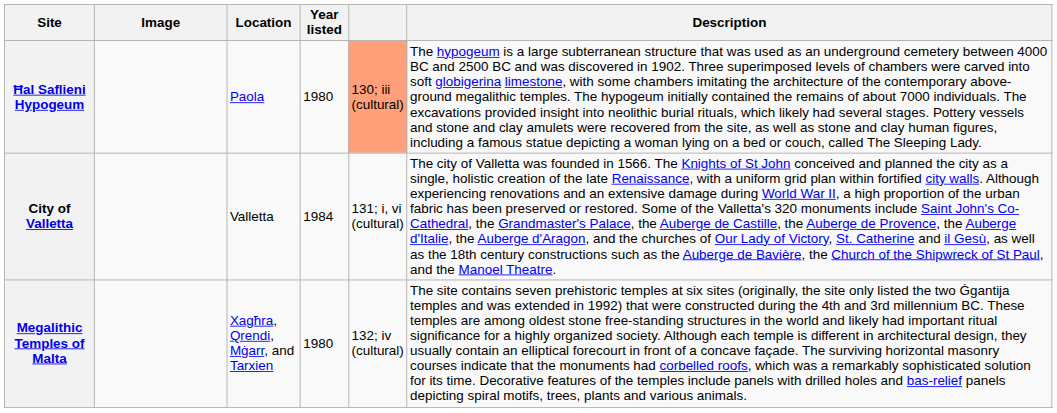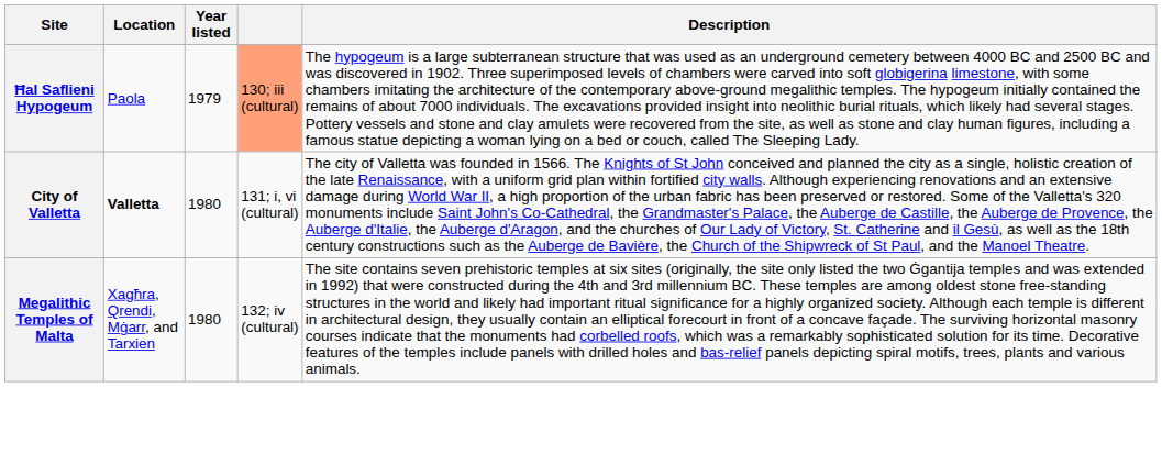 <table class="wikitable sortable plainrowheaders">
 <tr>
 <th style="width:100px;" scope="col">Site</th>
-<th class="unsortable" style="width:150px;" scope="col">Image</th>
 <th style="width:80px;" scope="col">Location</th>
 <th style="width:50px;" scope="col">Year listed</th>
 <th style="width:60px;" scope="col"></th>
 <th scope="col" class="unsortable">Description</th>
 </tr>
 <tr>
 <th scope="row"><a href='#'>Ħal Saflieni Hypogeum</a></th>
-<td></td>
 <td><a href='#'>Paola</a></td>
-<td>1980</td>
+<td>1979</td>
 <td style="background: lightsalmon;">130; iii (cultural)</td>
 <td>The <a href='#'>hypogeum</a> is a large subterranean structure that was used as an underground cemetery between 4000 BC and 2500 BC and was discovered in 1902. Three superimposed levels of chambers were carved into soft <a href='#'>globigerina</a> <a href='#'>limestone</a>, with some chambers imitating the architecture of the contemporary above-ground megalithic temples. The hypogeum initially contained the remains of about 7000 individuals. The excavations provided insight into neolithic burial rituals, which likely had several stages. Pottery vessels and stone and clay amulets were recovered from the site, as well as stone and clay human figures, including a famous statue depicting a woman lying on a bed or couch, called The Sleeping Lady.</td>
 </tr>
 <tr>
 <th scope="row">City of <a href='#'>Valletta</a></th>
-<td></td>
-<td>Valletta</td>
-<td>1984</td>
+<td><strong>Valletta</strong></td>
+<td>1980</td>
 <td>131; i, vi (cultural)</td>
 <td>The city of Valletta was founded in 1566. The <a href='#'>Knights of St John</a> conceived and planned the city as a single, holistic creation of the late <a href='#'>Renaissance</a>, with a uniform grid plan within fortified <a href='#'>city walls</a>. Although experiencing renovations and an extensive damage during <a href='#'>World War II</a>, a high proportion of the urban fabric has been preserved or restored. Some of the Valletta's 320 monuments include <a href='#'>Saint John's Co-Cathedral</a>, the <a href='#'>Grandmaster's Palace</a>, the <a href='#'>Auberge de Castille</a>, the <a href='#'>Auberge de Provence</a>, the <a href='#'>Auberge d'Italie</a>, the <a href='#'>Auberge d'Aragon</a>, and the churches of <a href='#'>Our Lady of Victory</a>, <a href='#'>St. Catherine</a> and <a href='#'>il Gesù</a>, as well as the 18th century constructions such as the <a href='#'>Auberge de Bavière</a>, the <a href='#'>Church of the Shipwreck of St Paul</a>, and the <a href='#'>Manoel Theatre</a>.</td>
 </tr>
 <tr>
 <th scope="row"><a href='#'>Megalithic Temples of Malta</a></th>
-<td></td>
 <td><a href='#'>Xagħra</a>, <a href='#'>Qrendi</a>, <a href='#'>Mġarr</a>, and <a href='#'>Tarxien</a></td>
 <td>1980</td>
 <td>132; iv (cultural)</td>
 <td>The site contains seven prehistoric temples at six sites (originally, the site only listed the two Ġgantija temples and was extended in 1992) that were constructed during the 4th and 3rd millennium BC. These temples are among oldest stone free-standing structures in the world and likely had important ritual significance for a highly organized society. Although each temple is different in architectural design, they usually contain an elliptical forecourt in front of a concave façade. The surviving horizontal masonry courses indicate that the monuments had <a href='#'>corbelled roofs</a>, which was a remarkably sophisticated solution for its time. Decorative features of the temples include panels with drilled holes and <a href='#'>bas-relief</a> panels depicting spiral motifs, trees, plants and various animals.</td>
 </tr>
 </table>
